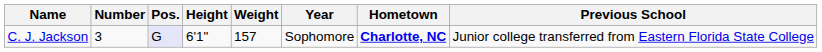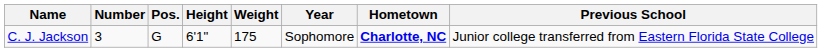 <table class="wikitable sortable" border="1">
 <tr>
 <th>Name</th>
 <th>Number</th>
 <th>Pos.</th>
 <th>Height</th>
 <th>Weight</th>
 <th>Year</th>
 <th>Hometown</th>
 <th class="unsortable">Previous School</th>
 </tr>
 <tr>
 <td sortname><a href='#'>C. J. Jackson</a></td>
 <td>3</td>
-<td style="background: lavender;">G</td>
+<td>G</td>
 <td>6'1"</td>
-<td>157</td>
+<td>175</td>
 <td>Sophomore</td>
 <td><strong><a href='#'>Charlotte, NC</a></strong></td>
 <td>Junior college transferred from <a href='#'>Eastern Florida State College</a></td>
 </tr>
 </table>
